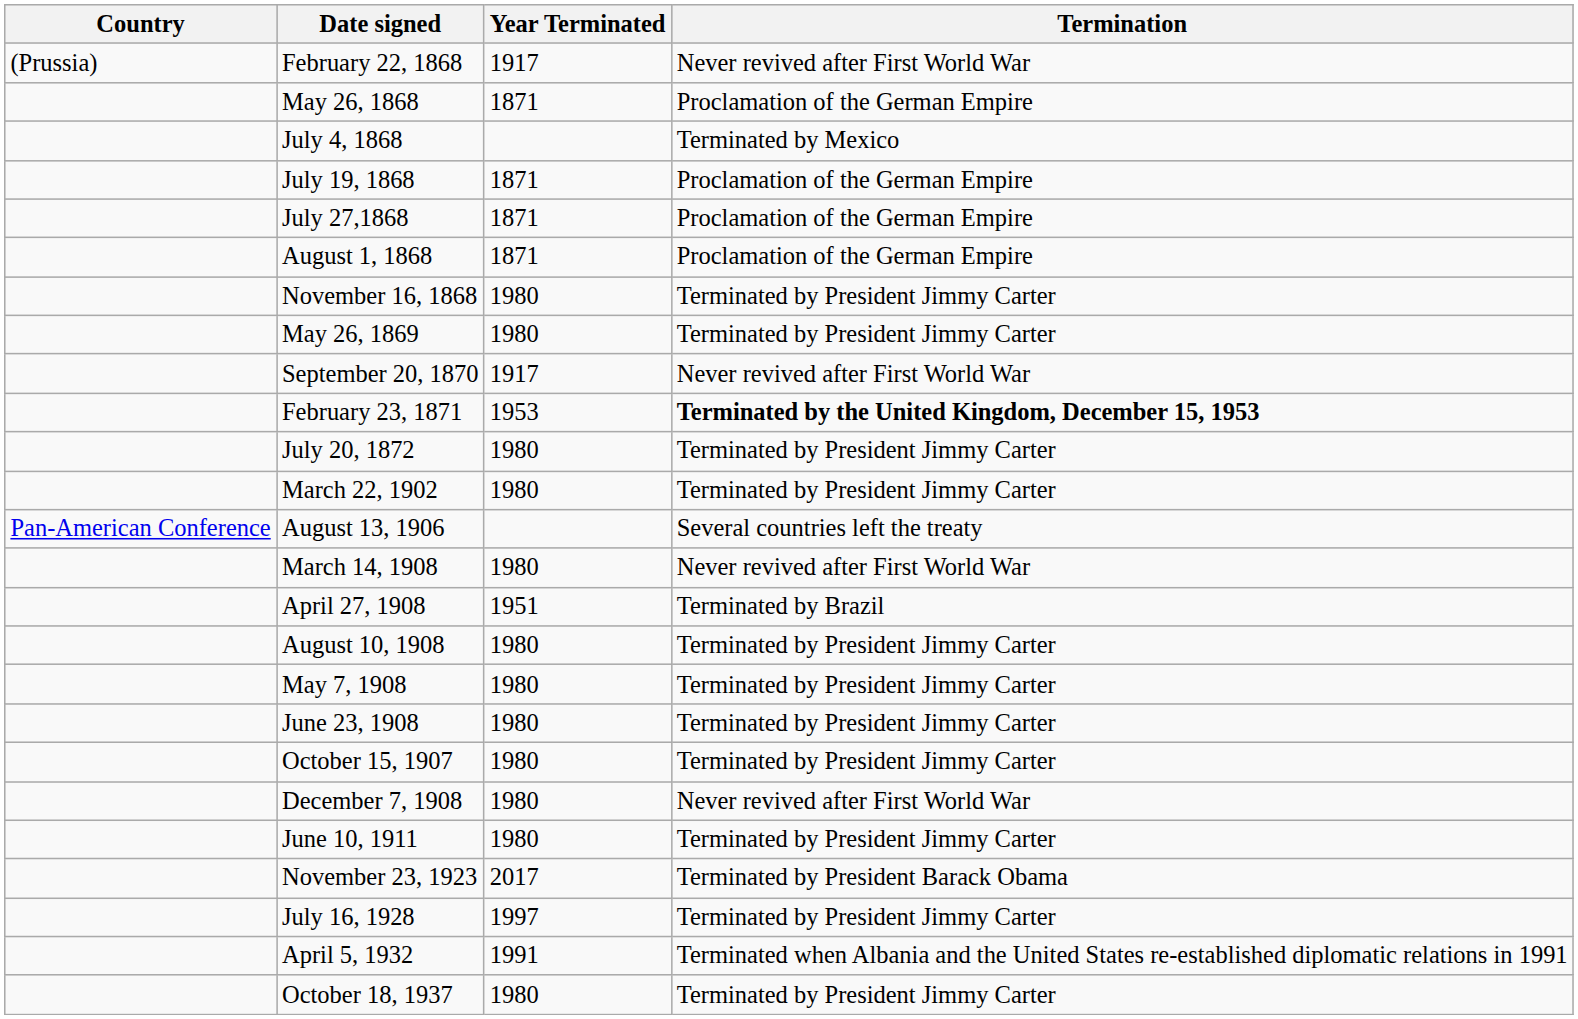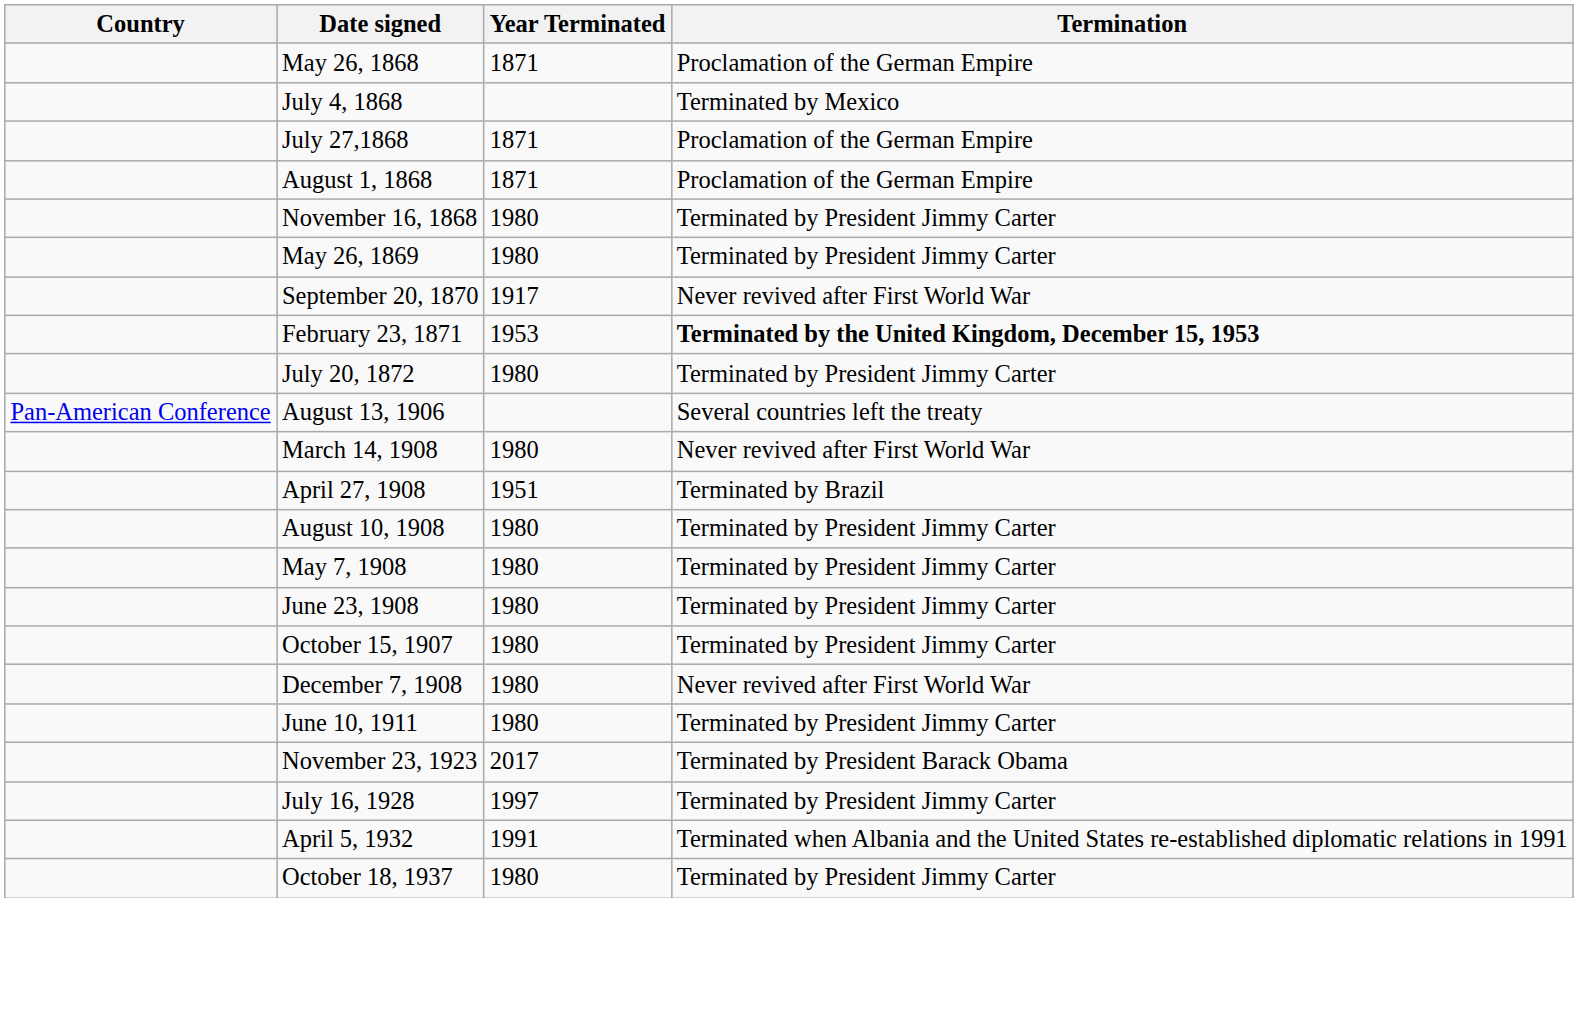 <table class="wikitable">
 <tr>
 <th>Country</th>
 <th>Date signed</th>
 <th>Year Terminated</th>
 <th>Termination</th>
-</tr>
-<tr>
-<td> (Prussia)</td>
-<td {{flag>February 22, 1868</td>
-<td>1917</td>
-<td>Never revived after First World War</td>
 </tr>
 <tr>
 <td></td>
 <td {{flag>May 26, 1868</td>
 <td>1871</td>
 <td>Proclamation of the German Empire</td>
 </tr>
 <tr>
 <td></td>
 <td {{flag>July 4, 1868</td>
 <td></td>
 <td>Terminated by Mexico</td>
-</tr>
-<tr>
-<td></td>
-<td>July 19, 1868</td>
-<td>1871</td>
-<td>Proclamation of the German Empire</td>
 </tr>
 <tr>
 <td></td>
 <td>July 27,1868</td>
 <td>1871</td>
 <td>Proclamation of the German Empire</td>
 </tr>
 <tr>
 <td></td>
 <td>August 1, 1868</td>
 <td>1871</td>
 <td>Proclamation of the German Empire</td>
 </tr>
 <tr>
 <td></td>
 <td>November 16, 1868</td>
 <td>1980</td>
 <td>Terminated by President Jimmy Carter</td>
 </tr>
 <tr>
 <td></td>
 <td>May 26, 1869</td>
 <td>1980</td>
 <td>Terminated by President Jimmy Carter</td>
 </tr>
 <tr>
 <td></td>
 <td>September 20, 1870</td>
 <td>1917</td>
 <td>Never revived after First World War</td>
 </tr>
 <tr>
 <td></td>
 <td>February 23, 1871</td>
 <td>1953</td>
 <td><strong>Terminated by the United Kingdom, December 15, 1953</strong></td>
 </tr>
 <tr>
 <td></td>
 <td>July 20, 1872</td>
-<td>1980</td>
-<td>Terminated by President Jimmy Carter</td>
-</tr>
-<tr>
-<td></td>
-<td>March 22, 1902</td>
 <td>1980</td>
 <td>Terminated by President Jimmy Carter</td>
 </tr>
 <tr>
 <td><a href='#'>Pan-American Conference</a></td>
 <td>August 13, 1906</td>
 <td></td>
 <td>Several countries left the treaty</td>
 </tr>
 <tr>
 <td></td>
 <td>March 14, 1908</td>
 <td>1980</td>
 <td>Never revived after First World War</td>
 </tr>
 <tr>
 <td></td>
 <td>April 27, 1908</td>
 <td>1951</td>
 <td>Terminated by Brazil</td>
 </tr>
 <tr>
 <td></td>
 <td>August 10, 1908</td>
 <td>1980</td>
 <td>Terminated by President Jimmy Carter</td>
 </tr>
 <tr>
 <td></td>
 <td>May 7, 1908</td>
 <td>1980</td>
 <td>Terminated by President Jimmy Carter</td>
 </tr>
 <tr>
 <td></td>
 <td>June 23, 1908</td>
 <td>1980</td>
 <td>Terminated by President Jimmy Carter</td>
 </tr>
 <tr>
 <td></td>
 <td>October 15, 1907</td>
 <td>1980</td>
 <td>Terminated by President Jimmy Carter</td>
 </tr>
 <tr>
 <td></td>
 <td>December 7, 1908</td>
 <td>1980</td>
 <td>Never revived after First World War</td>
 </tr>
 <tr>
 <td></td>
 <td>June 10, 1911</td>
 <td>1980</td>
 <td>Terminated by President Jimmy Carter</td>
 </tr>
 <tr>
 <td></td>
 <td>November 23, 1923</td>
 <td>2017</td>
 <td>Terminated by President Barack Obama</td>
 </tr>
 <tr>
 <td></td>
 <td>July 16, 1928</td>
 <td>1997</td>
 <td>Terminated by President Jimmy Carter</td>
 </tr>
 <tr>
 <td></td>
 <td>April 5, 1932</td>
 <td>1991</td>
 <td>Terminated when   Albania and the United States re-established diplomatic relations in 1991</td>
 </tr>
 <tr>
 <td></td>
 <td>October 18, 1937</td>
 <td>1980</td>
 <td>Terminated by President Jimmy Carter</td>
 </tr>
 </table>
